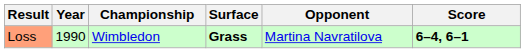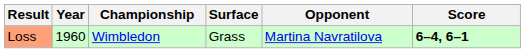 <table class="sortable wikitable">
 <tr>
 <th style="width:40px">Result</th>
 <th style="width:30px">Year</th>
 <th style="width:130px">Championship</th>
 <th style="width:50px">Surface</th>
 <th style="width:170px">Opponent</th>
 <th style="width:120px"  class="unsortable">Score</th>
 </tr>
 <tr style="background:#ccffcc;">
 <td style="background:#ffa07a;">Loss</td>
-<td>1990</td>
+<td>1960</td>
 <td><a href='#'>Wimbledon</a></td>
-<td><strong>Grass</strong></td>
+<td>Grass</td>
 <td> <a href='#'>Martina Navratilova</a></td>
 <td><strong>6–4, 6–1</strong></td>
 </tr>
 </table>
